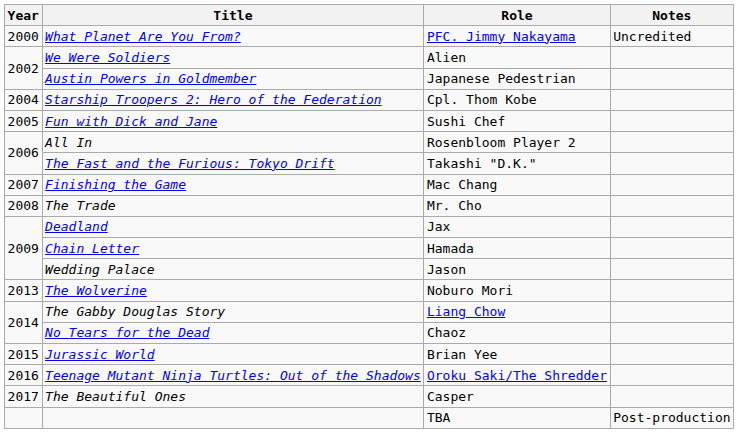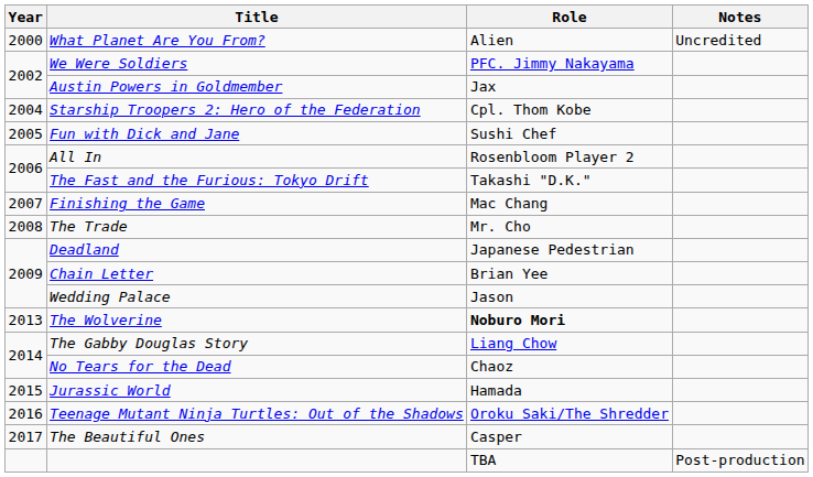 <table class="wikitable sortable">
 <tr>
 <th>Year</th>
 <th>Title</th>
 <th>Role</th>
 <th class="unsortable">Notes</th>
 </tr>
 <tr>
 <td>2000</td>
 <td><em><a href='#'>What Planet Are You From?</a></em></td>
-<td><a href='#'>PFC. Jimmy Nakayama</a></td>
+<td>Alien</td>
 <td>Uncredited</td>
 </tr>
 <tr>
 <td rowspan="2">2002</td>
 <td><em><a href='#'>We Were Soldiers</a></em></td>
-<td>Alien</td>
+<td><a href='#'>PFC. Jimmy Nakayama</a></td>
 <td></td>
 </tr>
 <tr>
 <td><em><a href='#'>Austin Powers in Goldmember</a></em></td>
-<td>Japanese Pedestrian</td>
+<td>Jax</td>
 <td></td>
 </tr>
 <tr>
 <td>2004</td>
 <td><em><a href='#'>Starship Troopers 2: Hero of the Federation</a></em></td>
 <td>Cpl. Thom Kobe</td>
 <td></td>
 </tr>
 <tr>
 <td>2005</td>
 <td><em><a href='#'>Fun with Dick and Jane</a></em></td>
 <td>Sushi Chef</td>
 <td></td>
 </tr>
 <tr>
 <td rowspan=2>2006</td>
 <td><em>All In</em></td>
 <td>Rosenbloom Player 2</td>
 <td></td>
 </tr>
 <tr>
 <td><em><a href='#'>The Fast and the Furious: Tokyo Drift</a></em></td>
 <td>Takashi "D.K."</td>
 <td></td>
 </tr>
 <tr>
 <td>2007</td>
 <td><em><a href='#'>Finishing the Game</a></em></td>
 <td>Mac Chang</td>
 <td></td>
 </tr>
 <tr>
 <td>2008</td>
 <td><em>The Trade</em></td>
 <td>Mr. Cho</td>
 <td></td>
 </tr>
 <tr>
 <td rowspan=3>2009</td>
 <td><em><a href='#'>Deadland</a></em></td>
-<td>Jax</td>
+<td>Japanese Pedestrian</td>
 <td></td>
 </tr>
 <tr>
 <td><em><a href='#'>Chain Letter</a></em></td>
-<td>Hamada</td>
+<td>Brian Yee</td>
 <td></td>
 </tr>
 <tr>
 <td><em>Wedding Palace</em></td>
 <td>Jason</td>
 <td></td>
 </tr>
 <tr>
 <td>2013</td>
 <td><em><a href='#'>The Wolverine</a></em></td>
-<td>Noburo Mori</td>
+<td><strong>Noburo Mori</strong></td>
 <td></td>
 </tr>
 <tr>
 <td rowspan=2>2014</td>
 <td><em>The Gabby Douglas Story</em></td>
 <td><a href='#'>Liang Chow</a></td>
 <td></td>
 </tr>
 <tr>
 <td><em><a href='#'>No Tears for the Dead</a></em></td>
 <td>Chaoz</td>
 <td></td>
 </tr>
 <tr>
 <td>2015</td>
 <td><em><a href='#'>Jurassic World</a></em></td>
-<td>Brian Yee</td>
+<td>Hamada</td>
 <td></td>
 </tr>
 <tr>
 <td>2016</td>
 <td><em><a href='#'>Teenage Mutant Ninja Turtles: Out of the Shadows</a></em></td>
 <td><a href='#'>Oroku Saki/The Shredder</a></td>
 <td></td>
 </tr>
 <tr>
 <td>2017</td>
 <td><em>The Beautiful Ones</em></td>
 <td>Casper</td>
 <td></td>
 </tr>
 <tr>
 <td></td>
 <td></td>
 <td>TBA</td>
 <td>Post-production</td>
 </tr>
 </table>
